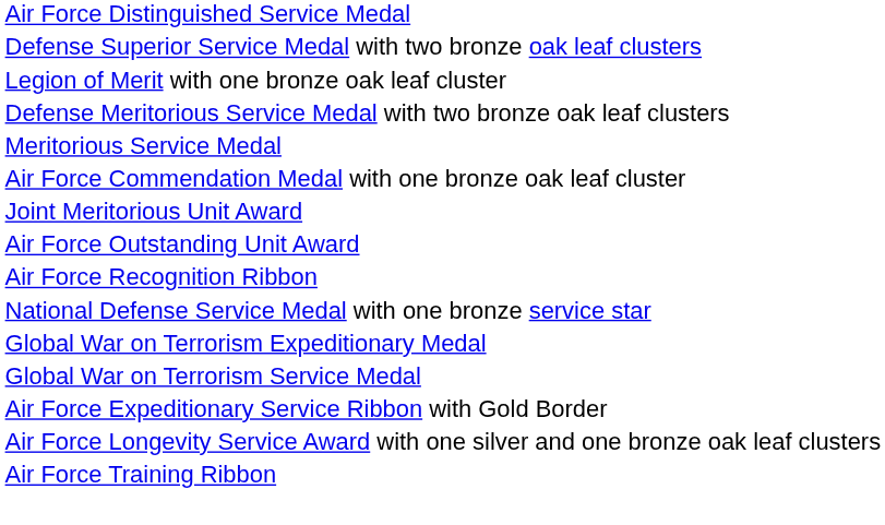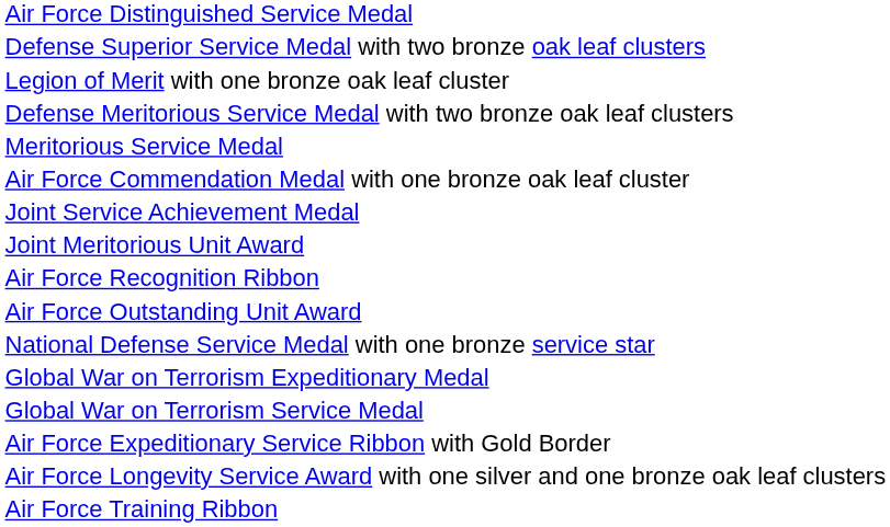 <table>
 <tr>
 <td></td>
 <td><a href='#'>Air Force Distinguished Service Medal</a></td>
 </tr>
 <tr>
 <td></td>
 <td><a href='#'>Defense Superior Service Medal</a> with two bronze <a href='#'>oak leaf clusters</a></td>
 </tr>
 <tr>
 <td></td>
 <td><a href='#'>Legion of Merit</a> with one bronze oak leaf cluster</td>
 </tr>
 <tr>
 <td></td>
 <td><a href='#'>Defense Meritorious Service Medal</a> with two bronze oak leaf clusters</td>
 </tr>
 <tr>
 <td></td>
 <td><a href='#'>Meritorious Service Medal</a></td>
 </tr>
 <tr>
 <td></td>
 <td><a href='#'>Air Force Commendation Medal</a> with one bronze oak leaf cluster</td>
 </tr>
 <tr>
 <td></td>
+<td><a href='#'>Joint Service Achievement Medal</a></td>
+</tr>
+<tr>
+<td></td>
 <td><a href='#'>Joint Meritorious Unit Award</a></td>
 </tr>
 <tr>
 <td></td>
-<td><a href='#'>Air Force Outstanding Unit Award</a></td>
+<td><a href='#'>Air Force Recognition Ribbon</a></td>
 </tr>
 <tr>
 <td></td>
-<td><a href='#'>Air Force Recognition Ribbon</a></td>
+<td><a href='#'>Air Force Outstanding Unit Award</a></td>
 </tr>
 <tr>
 <td></td>
 <td><a href='#'>National Defense Service Medal</a> with one bronze <a href='#'>service star</a></td>
 </tr>
 <tr>
 <td></td>
 <td><a href='#'>Global War on Terrorism Expeditionary Medal</a></td>
 </tr>
 <tr>
 <td></td>
 <td><a href='#'>Global War on Terrorism Service Medal</a></td>
 </tr>
 <tr>
 <td></td>
 <td><a href='#'>Air Force Expeditionary Service Ribbon</a> with Gold Border</td>
 </tr>
 <tr>
 <td></td>
 <td><a href='#'>Air Force Longevity Service Award</a> with one silver and one bronze oak leaf clusters</td>
 </tr>
 <tr>
 <td></td>
 <td><a href='#'>Air Force Training Ribbon</a></td>
 </tr>
 </table>
